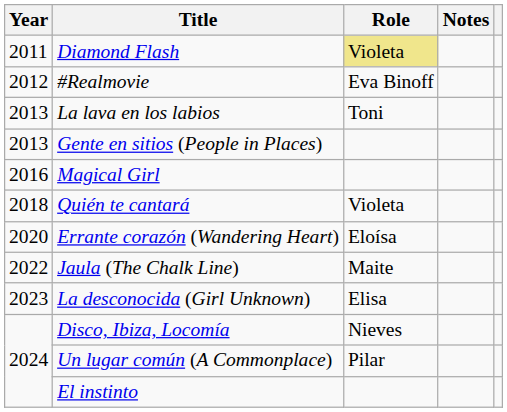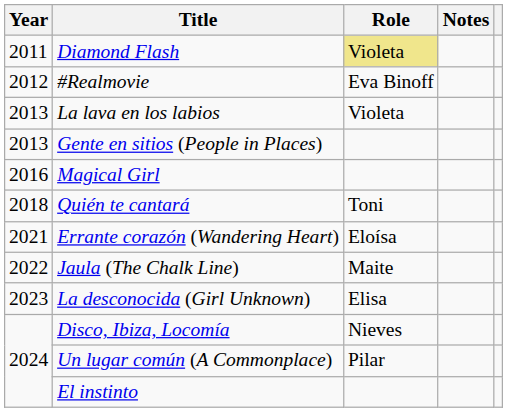 <table class="wikitable">
 <tr>
 <th>Year</th>
 <th>Title</th>
 <th>Role</th>
 <th class="unsortable">Notes</th>
 <th class="unsortable"></th>
 </tr>
 <tr>
 <td>2011</td>
 <td><em><a href='#'>Diamond Flash</a></em></td>
 <td style="background: khaki;">Violeta</td>
 <td></td>
 <td align = "center"></td>
 </tr>
 <tr>
 <td>2012</td>
 <td><em>#Realmovie</em></td>
 <td>Eva Binoff</td>
 <td></td>
 <td align = "center"></td>
 </tr>
 <tr>
 <td>2013</td>
 <td><em>La lava en los labios</em></td>
-<td>Toni</td>
+<td>Violeta</td>
 <td></td>
 <td align = "center"></td>
 </tr>
 <tr>
 <td>2013</td>
 <td><em><a href='#'>Gente en sitios</a></em> (<em>People in Places</em>)</td>
 <td></td>
 <td></td>
 <td align = "center"></td>
 </tr>
 <tr>
 <td>2016</td>
 <td><a href='#'><em>Magical Girl</em></a></td>
 <td></td>
 <td></td>
 <td align = "center"></td>
 </tr>
 <tr>
 <td>2018</td>
 <td><em><a href='#'>Quién te cantará</a></em></td>
-<td>Violeta</td>
+<td>Toni</td>
 <td></td>
 <td align = "center"></td>
 </tr>
 <tr>
-<td>2020</td>
+<td>2021</td>
 <td><em><a href='#'>Errante corazón</a></em> (<em>Wandering Heart</em>)</td>
 <td>Eloísa</td>
 <td></td>
 <td></td>
 </tr>
 <tr>
 <td>2022</td>
 <td><em><a href='#'>Jaula</a></em> (<em>The Chalk Line</em>)</td>
 <td>Maite</td>
 <td></td>
 <td align = "center"></td>
 </tr>
 <tr>
 <td>2023</td>
 <td><em><a href='#'>La desconocida</a></em> (<em>Girl Unknown</em>)</td>
 <td>Elisa</td>
 <td></td>
 <td></td>
 </tr>
 <tr>
 <td rowspan = "3">2024</td>
 <td><em><a href='#'>Disco, Ibiza, Locomía</a></em></td>
 <td>Nieves</td>
 <td></td>
 <td></td>
 </tr>
 <tr>
 <td><em><a href='#'>Un lugar común</a></em> (<em>A Commonplace</em>)</td>
 <td>Pilar</td>
 <td></td>
 <td></td>
 </tr>
 <tr>
 <td><em><a href='#'>El instinto</a></em></td>
 <td></td>
 <td></td>
 <td></td>
 </tr>
 </table>
